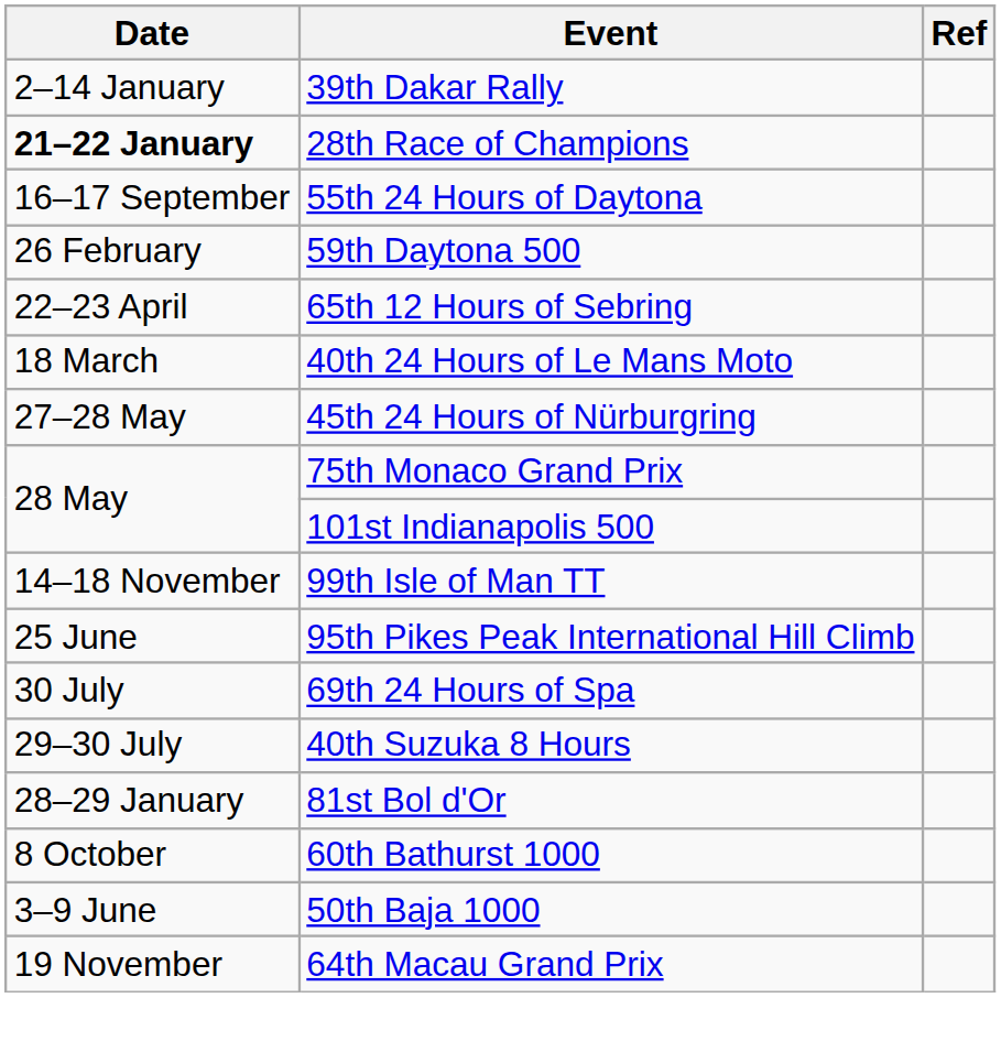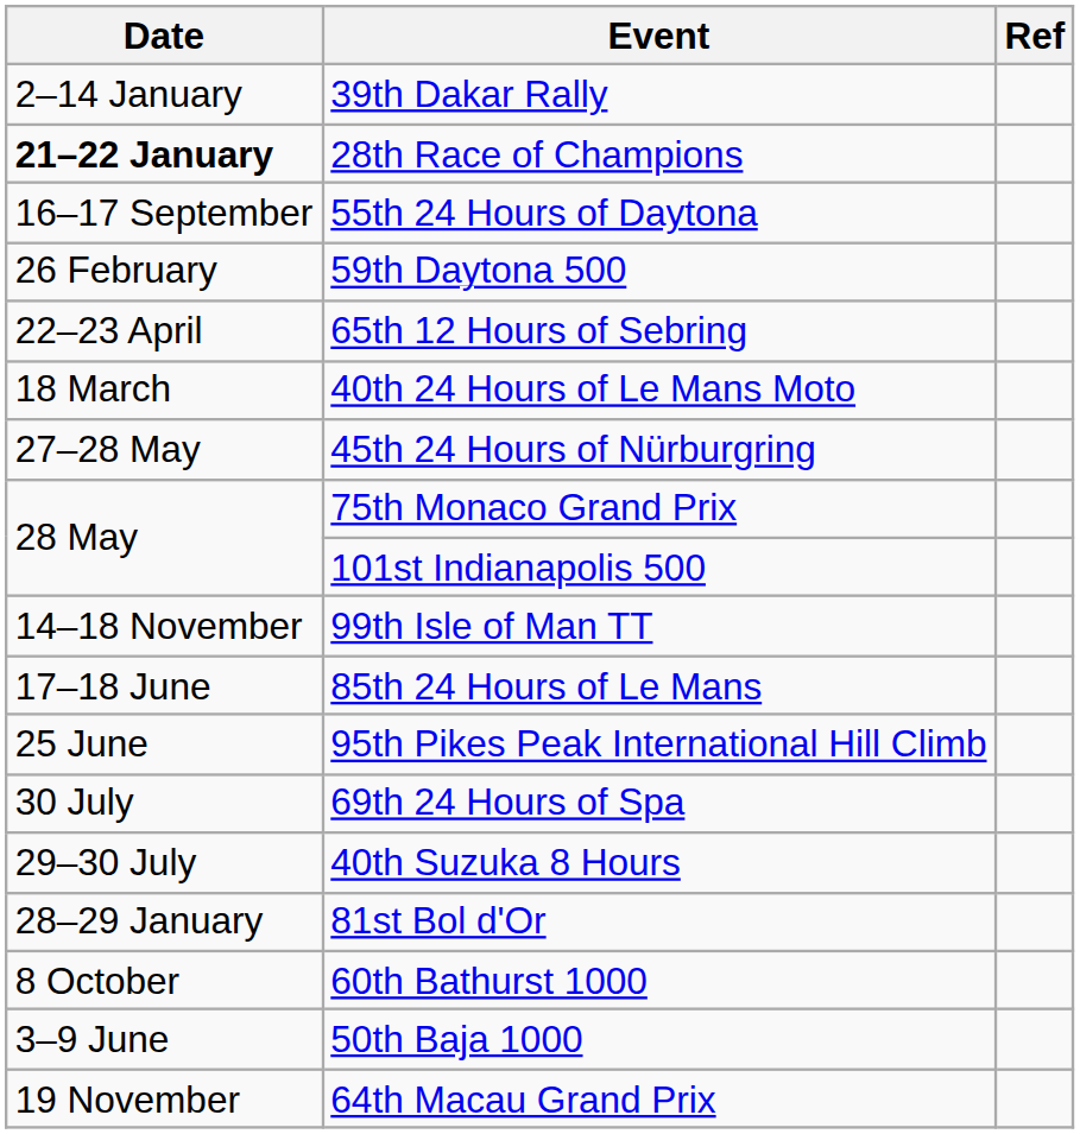 <table class="wikitable" style="font-size: 85%">
 <tr>
 <th>Date</th>
 <th>Event</th>
 <th>Ref</th>
 </tr>
 <tr>
 <td>2–14 January</td>
 <td><a href='#'>39th Dakar Rally</a></td>
 <td></td>
 </tr>
 <tr>
 <td><strong>21–22 January</strong></td>
 <td><a href='#'>28th Race of Champions</a></td>
 <td></td>
 </tr>
 <tr>
 <td>16–17 September</td>
 <td><a href='#'>55th 24 Hours of Daytona</a></td>
 <td></td>
 </tr>
 <tr>
 <td>26 February</td>
 <td><a href='#'>59th Daytona 500</a></td>
 <td></td>
 </tr>
 <tr>
 <td>22–23 April</td>
 <td><a href='#'>65th 12 Hours of Sebring</a></td>
 <td></td>
 </tr>
 <tr>
 <td>18 March</td>
 <td><a href='#'>40th 24 Hours of Le Mans Moto</a></td>
 <td></td>
 </tr>
 <tr>
 <td>27–28 May</td>
 <td><a href='#'>45th 24 Hours of Nürburgring</a></td>
 <td></td>
 </tr>
 <tr>
 <td rowspan=2>28 May</td>
 <td><a href='#'>75th Monaco Grand Prix</a></td>
 <td></td>
 </tr>
 <tr>
 <td><a href='#'>101st Indianapolis 500</a></td>
 <td></td>
 </tr>
 <tr>
 <td>14–18 November</td>
 <td><a href='#'>99th Isle of Man TT</a></td>
 <td></td>
 </tr>
 <tr>
+<td>17–18 June</td>
+<td><a href='#'>85th 24 Hours of Le Mans</a></td>
+<td></td>
+</tr>
+<tr>
 <td>25 June</td>
 <td><a href='#'>95th Pikes Peak International Hill Climb</a></td>
 <td></td>
 </tr>
 <tr>
 <td>30 July</td>
 <td><a href='#'>69th 24 Hours of Spa</a></td>
 <td></td>
 </tr>
 <tr>
 <td>29–30 July</td>
 <td><a href='#'>40th Suzuka 8 Hours</a></td>
 <td></td>
 </tr>
 <tr>
 <td>28–29 January</td>
 <td><a href='#'>81st Bol d'Or</a></td>
 <td></td>
 </tr>
 <tr>
 <td>8 October</td>
 <td><a href='#'>60th Bathurst 1000</a></td>
 <td></td>
 </tr>
 <tr>
 <td>3–9 June</td>
 <td><a href='#'>50th Baja 1000</a></td>
 <td></td>
 </tr>
 <tr>
 <td>19 November</td>
 <td><a href='#'>64th Macau Grand Prix</a></td>
 <td></td>
 </tr>
 </table>
